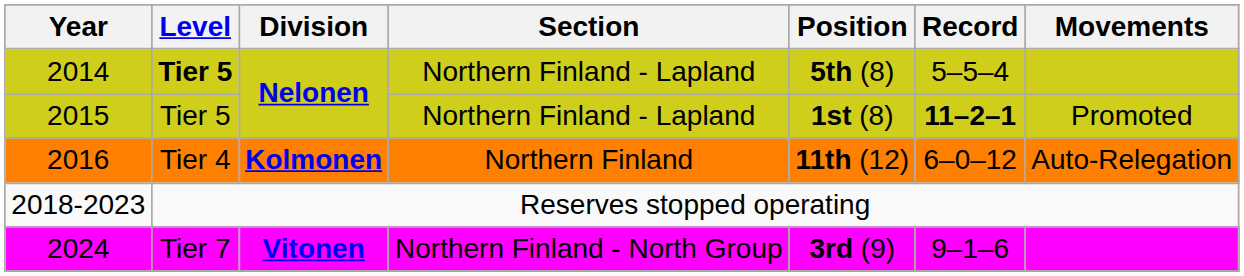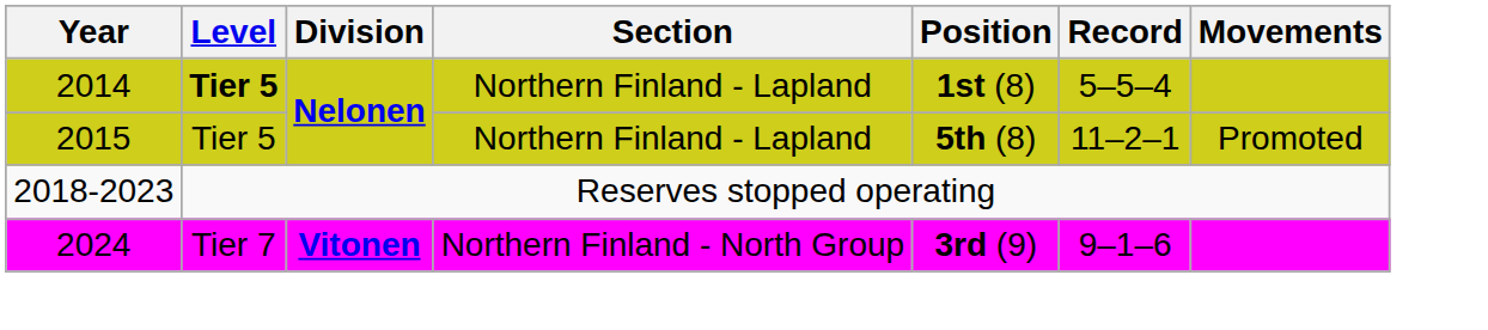 <table class="wikitable" style="text-align: center;">
 <tr style="background:#f0f6fa;">
 <th><strong>Year</strong></th>
 <th><strong><a href='#'>Level</a></strong></th>
 <th><strong>Division</strong></th>
 <th><strong>Section</strong></th>
 <th><strong>Position</strong></th>
 <th><strong>Record</strong></th>
 <th><strong>Movements</strong></th>
 </tr>
 <tr>
 <td style="background:#CECE1B;">2014</td>
 <td style="background:#CECE1B;"><strong>Tier 5</strong></td>
 <td rowspan=2 style="background:#CECE1B;"><strong><a href='#'>Nelonen</a></strong></td>
 <td style="background:#CECE1B;">Northern Finland - Lapland</td>
-<td style="background:#CECE1B;"><strong>5th</strong> (8)</td>
+<td style="background:#CECE1B;"><strong>1st</strong> (8)</td>
 <td style="background:#CECE1B;">5–5–4</td>
 <td style="background:#CECE1B;"></td>
 </tr>
 <tr>
 <td style="background:#CECE1B;">2015</td>
 <td style="background:#CECE1B;">Tier 5</td>
 <td style="background:#CECE1B;">Northern Finland - Lapland</td>
-<td style="background:#CECE1B;"><strong>1st</strong> (8)</td>
-<td style="background:#CECE1B;"><strong>11–2–1</strong></td>
+<td style="background:#CECE1B;"><strong>5th</strong> (8)</td>
+<td style="background:#CECE1B;">11–2–1</td>
 <td style="background:#CECE1B;">Promoted</td>
-</tr>
-<tr>
-<td style="background:#FF7F00;">2016</td>
-<td style="background:#FF7F00;">Tier 4</td>
-<td style="background:#FF7F00;"><strong><a href='#'>Kolmonen</a></strong></td>
-<td style="background:#FF7F00;">Northern Finland</td>
-<td style="background:#FF7F00;"><strong>11th</strong> (12)</td>
-<td style="background:#FF7F00;">6–0–12</td>
-<td style="background:#FF7F00;">Auto-Relegation</td>
 </tr>
 <tr>
 <td>2018-2023</td>
 <td colspan="6" style="text-align: center;">Reserves stopped operating</td>
 </tr>
 <tr>
 <td style="background:#FF00FF;">2024</td>
 <td style="background:#FF00FF;">Tier 7</td>
 <td style="background:#FF00FF;"><strong><a href='#'>Vitonen</a></strong></td>
 <td style="background:#FF00FF;">Northern Finland - North Group</td>
 <td style="background:#FF00FF;"><strong>3rd</strong> (9)</td>
 <td style="background:#FF00FF;">9–1–6</td>
 <td style="background:#FF00FF;"></td>
 </tr>
 </table>
